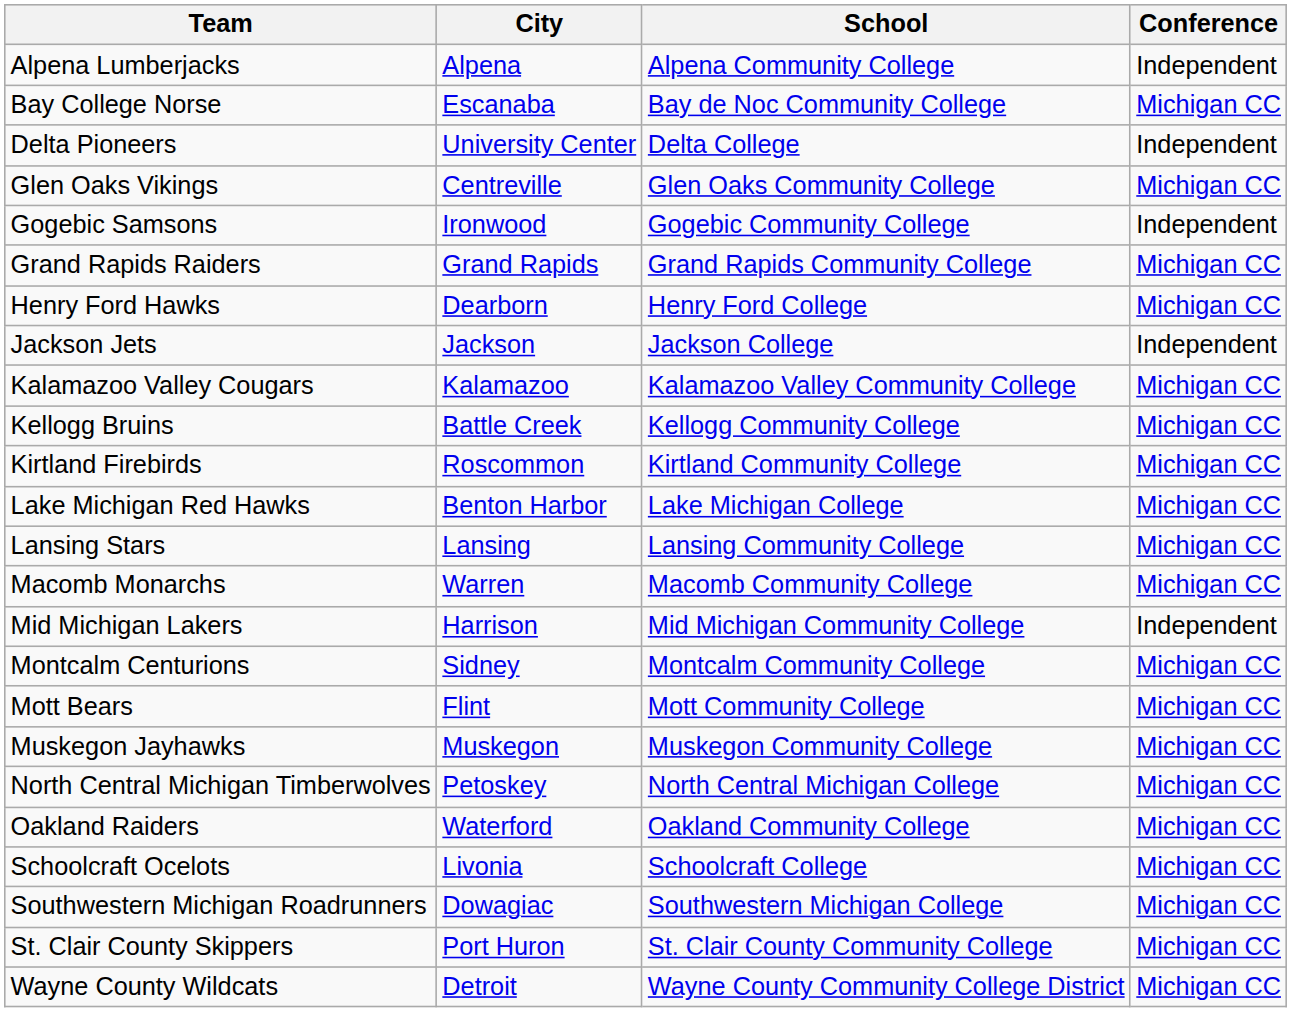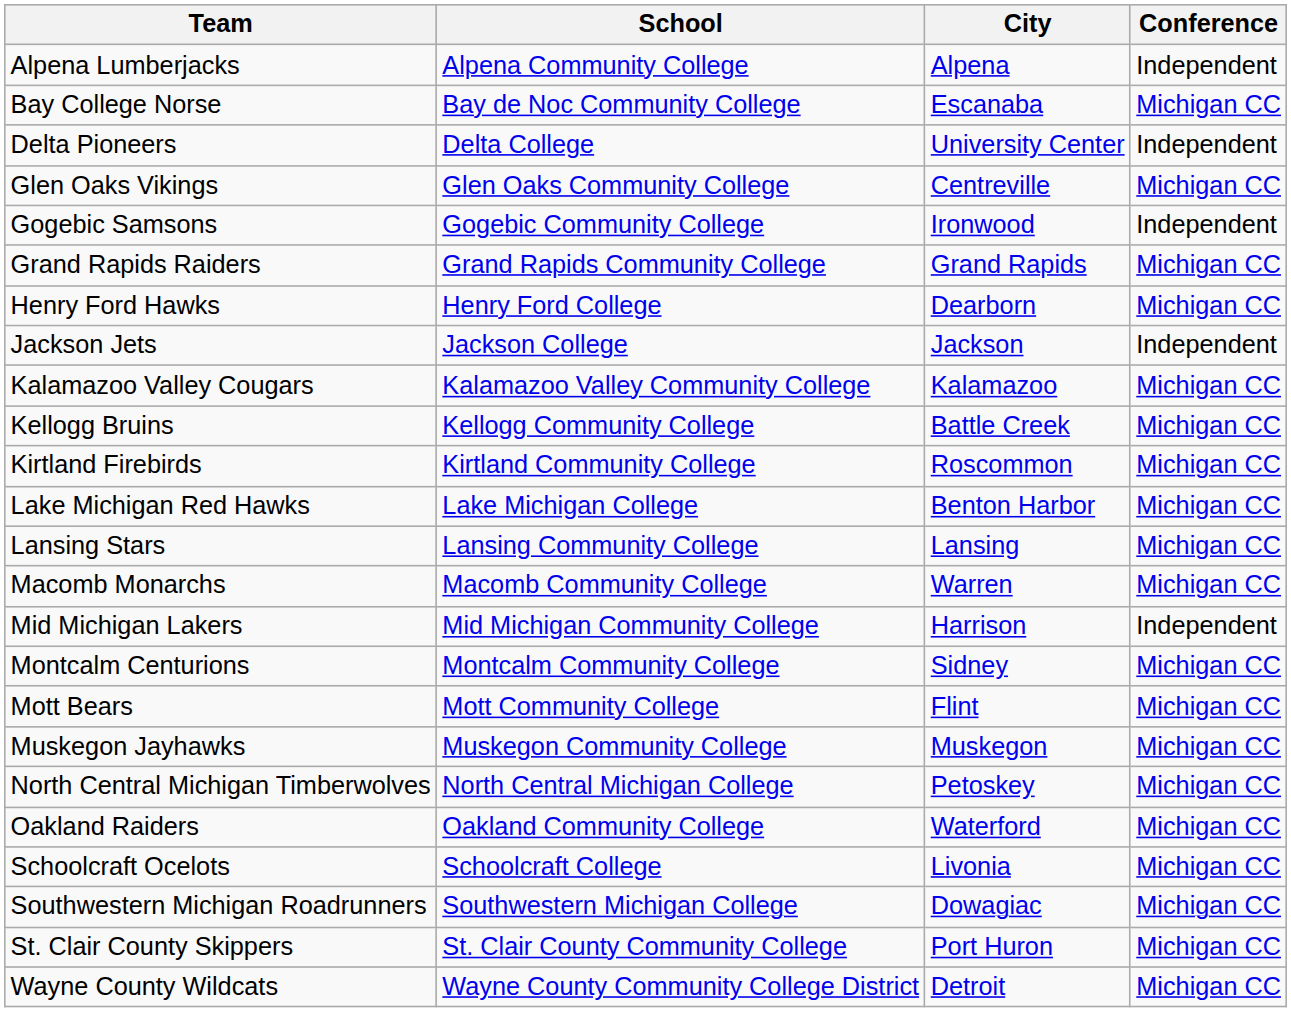 <table class="sortable wikitable">
 <tr>
 <th>Team</th>
+<th>School</th>
 <th>City</th>
-<th>School</th>
 <th>Conference</th>
 </tr>
 <tr>
 <td>Alpena Lumberjacks</td>
+<td><a href='#'>Alpena Community College</a></td>
 <td><a href='#'>Alpena</a></td>
-<td><a href='#'>Alpena Community College</a></td>
 <td>Independent</td>
 </tr>
 <tr>
 <td>Bay College Norse</td>
+<td><a href='#'>Bay de Noc Community College</a></td>
 <td><a href='#'>Escanaba</a></td>
-<td><a href='#'>Bay de Noc Community College</a></td>
 <td><a href='#'>Michigan CC</a></td>
 </tr>
 <tr>
 <td>Delta Pioneers</td>
+<td><a href='#'>Delta College</a></td>
 <td><a href='#'>University Center</a></td>
-<td><a href='#'>Delta College</a></td>
 <td>Independent</td>
 </tr>
 <tr>
 <td>Glen Oaks Vikings</td>
+<td><a href='#'>Glen Oaks Community College</a></td>
 <td><a href='#'>Centreville</a></td>
-<td><a href='#'>Glen Oaks Community College</a></td>
 <td><a href='#'>Michigan CC</a></td>
 </tr>
 <tr>
 <td>Gogebic Samsons</td>
+<td><a href='#'>Gogebic Community College</a></td>
 <td><a href='#'>Ironwood</a></td>
-<td><a href='#'>Gogebic Community College</a></td>
 <td>Independent</td>
 </tr>
 <tr>
 <td>Grand Rapids Raiders</td>
+<td><a href='#'>Grand Rapids Community College</a></td>
 <td><a href='#'>Grand Rapids</a></td>
-<td><a href='#'>Grand Rapids Community College</a></td>
 <td><a href='#'>Michigan CC</a></td>
 </tr>
 <tr>
 <td>Henry Ford Hawks</td>
+<td><a href='#'>Henry Ford College</a></td>
 <td><a href='#'>Dearborn</a></td>
-<td><a href='#'>Henry Ford College</a></td>
 <td><a href='#'>Michigan CC</a></td>
 </tr>
 <tr>
 <td>Jackson Jets</td>
+<td><a href='#'>Jackson College</a></td>
 <td><a href='#'>Jackson</a></td>
-<td><a href='#'>Jackson College</a></td>
 <td>Independent</td>
 </tr>
 <tr>
 <td>Kalamazoo Valley Cougars</td>
+<td><a href='#'>Kalamazoo Valley Community College</a></td>
 <td><a href='#'>Kalamazoo</a></td>
-<td><a href='#'>Kalamazoo Valley Community College</a></td>
 <td><a href='#'>Michigan CC</a></td>
 </tr>
 <tr>
 <td>Kellogg Bruins</td>
+<td><a href='#'>Kellogg Community College</a></td>
 <td><a href='#'>Battle Creek</a></td>
-<td><a href='#'>Kellogg Community College</a></td>
 <td><a href='#'>Michigan CC</a></td>
 </tr>
 <tr>
 <td>Kirtland Firebirds</td>
+<td><a href='#'>Kirtland Community College</a></td>
 <td><a href='#'>Roscommon</a></td>
-<td><a href='#'>Kirtland Community College</a></td>
 <td><a href='#'>Michigan CC</a></td>
 </tr>
 <tr>
 <td>Lake Michigan Red Hawks</td>
+<td><a href='#'>Lake Michigan College</a></td>
 <td><a href='#'>Benton Harbor</a></td>
-<td><a href='#'>Lake Michigan College</a></td>
 <td><a href='#'>Michigan CC</a></td>
 </tr>
 <tr>
 <td>Lansing Stars</td>
+<td><a href='#'>Lansing Community College</a></td>
 <td><a href='#'>Lansing</a></td>
-<td><a href='#'>Lansing Community College</a></td>
 <td><a href='#'>Michigan CC</a></td>
 </tr>
 <tr>
 <td>Macomb Monarchs</td>
+<td><a href='#'>Macomb Community College</a></td>
 <td><a href='#'>Warren</a></td>
-<td><a href='#'>Macomb Community College</a></td>
 <td><a href='#'>Michigan CC</a></td>
 </tr>
 <tr>
 <td>Mid Michigan Lakers</td>
+<td><a href='#'>Mid Michigan Community College</a></td>
 <td><a href='#'>Harrison</a></td>
-<td><a href='#'>Mid Michigan Community College</a></td>
 <td>Independent</td>
 </tr>
 <tr>
 <td>Montcalm Centurions</td>
+<td><a href='#'>Montcalm Community College</a></td>
 <td><a href='#'>Sidney</a></td>
-<td><a href='#'>Montcalm Community College</a></td>
 <td><a href='#'>Michigan CC</a></td>
 </tr>
 <tr>
 <td>Mott Bears</td>
+<td><a href='#'>Mott Community College</a></td>
 <td><a href='#'>Flint</a></td>
-<td><a href='#'>Mott Community College</a></td>
 <td><a href='#'>Michigan CC</a></td>
 </tr>
 <tr>
 <td>Muskegon Jayhawks</td>
+<td><a href='#'>Muskegon Community College</a></td>
 <td><a href='#'>Muskegon</a></td>
-<td><a href='#'>Muskegon Community College</a></td>
 <td><a href='#'>Michigan CC</a></td>
 </tr>
 <tr>
 <td>North Central Michigan Timberwolves</td>
+<td><a href='#'>North Central Michigan College</a></td>
 <td><a href='#'>Petoskey</a></td>
-<td><a href='#'>North Central Michigan College</a></td>
 <td><a href='#'>Michigan CC</a></td>
 </tr>
 <tr>
 <td>Oakland Raiders</td>
+<td><a href='#'>Oakland Community College</a></td>
 <td><a href='#'>Waterford</a></td>
-<td><a href='#'>Oakland Community College</a></td>
 <td><a href='#'>Michigan CC</a></td>
 </tr>
 <tr>
 <td>Schoolcraft Ocelots</td>
+<td><a href='#'>Schoolcraft College</a></td>
 <td><a href='#'>Livonia</a></td>
-<td><a href='#'>Schoolcraft College</a></td>
 <td><a href='#'>Michigan CC</a></td>
 </tr>
 <tr>
 <td>Southwestern Michigan Roadrunners</td>
+<td><a href='#'>Southwestern Michigan College</a></td>
 <td><a href='#'>Dowagiac</a></td>
-<td><a href='#'>Southwestern Michigan College</a></td>
 <td><a href='#'>Michigan CC</a></td>
 </tr>
 <tr>
 <td>St. Clair County Skippers</td>
+<td><a href='#'>St. Clair County Community College</a></td>
 <td><a href='#'>Port Huron</a></td>
-<td><a href='#'>St. Clair County Community College</a></td>
 <td><a href='#'>Michigan CC</a></td>
 </tr>
 <tr>
 <td>Wayne County Wildcats</td>
+<td><a href='#'>Wayne County Community College District</a></td>
 <td><a href='#'>Detroit</a></td>
-<td><a href='#'>Wayne County Community College District</a></td>
 <td><a href='#'>Michigan CC</a></td>
 </tr>
 </table>
